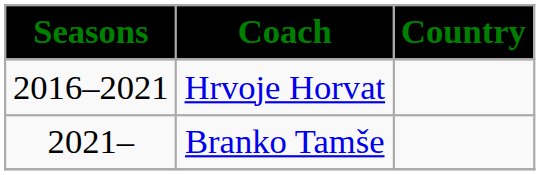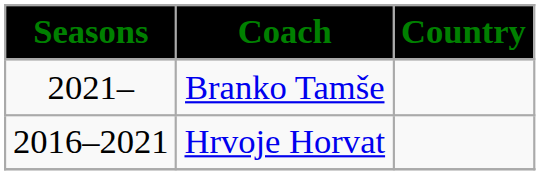 <table class="wikitable" style="text-align: center">
 <tr>
 <th style="color:green; background:black">Seasons</th>
 <th style="color:green; background:black">Coach</th>
 <th style="color:green; background:black">Country</th>
 </tr>
 <tr>
+<td style="text-align: center">2021–</td>
+<td style="text-align: center"><a href='#'>Branko Tamše</a></td>
+<td style="text-align: center"></td>
+</tr>
+<tr>
 <td style="text-align: center">2016–2021</td>
 <td style="text-align: center"><a href='#'>Hrvoje Horvat</a></td>
 <td style="text-align: center"></td>
 </tr>
 <tr>
-<td style="text-align: center">2021–</td>
-<td style="text-align: center"><a href='#'>Branko Tamše</a></td>
-<td style="text-align: center"></td>
-</tr>
-<tr>
 </tr>
 </table>
